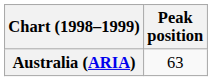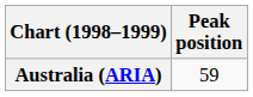 <table class="wikitable plainrowheaders" style="text-align:center">
 <tr>
 <th>Chart (1998–1999)</th>
 <th>Peak<br>position</th>
 </tr>
 <tr>
 <th scope="row">Australia (<a href='#'>ARIA</a>)</th>
-<td>63</td>
+<td>59</td>
 </tr>
 </table>
